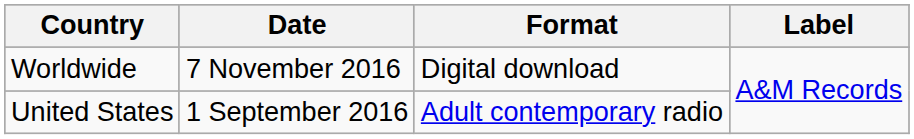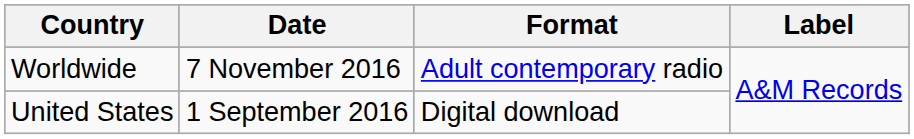 <table class="wikitable">
 <tr>
 <th>Country</th>
 <th>Date</th>
 <th>Format</th>
 <th>Label</th>
 </tr>
 <tr>
 <td>Worldwide</td>
 <td>7 November 2016</td>
-<td>Digital download</td>
+<td><a href='#'>Adult contemporary</a> radio</td>
 <td rowspan="2"><a href='#'>A&M Records</a></td>
 </tr>
 <tr>
 <td>United States</td>
 <td>1 September 2016</td>
-<td><a href='#'>Adult contemporary</a> radio</td>
+<td>Digital download</td>
 </tr>
 </table>
